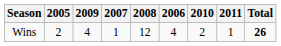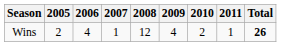 <table class="wikitable">
 <tr>
 <th>Season</th>
 <th>2005</th>
-<th>2009</th>
+<th>2006</th>
 <th>2007</th>
 <th>2008</th>
-<th>2006</th>
+<th>2009</th>
 <th>2010</th>
 <th>2011</th>
 <th><strong>Total</strong></th>
 </tr>
 <tr align=center>
 <td>Wins</td>
 <td>2</td>
 <td>4</td>
 <td>1</td>
 <td>12</td>
 <td>4</td>
 <td>2</td>
 <td>1</td>
 <td><strong>26</strong></td>
 </tr>
 </table>
